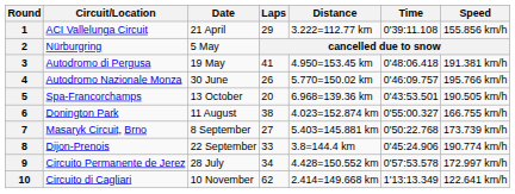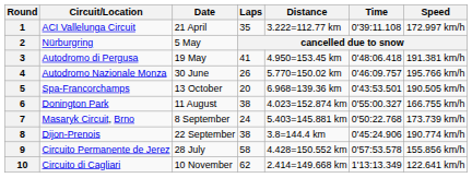 <table class="wikitable" style="font-size: 85%;">
 <tr>
 <th>Round</th>
 <th>Circuit/Location</th>
 <th>Date</th>
 <th>Laps</th>
 <th>Distance</th>
 <th>Time</th>
 <th>Speed</th>
 </tr>
 <tr>
 <th>1</th>
 <td> <a href='#'>ACI Vallelunga Circuit</a></td>
 <td>21 April</td>
-<td>29</td>
+<td>35</td>
 <td>3.222=112.77 km</td>
 <td>0'39:11.108</td>
-<td>155.856 km/h</td>
+<td>172.997 km/h</td>
 </tr>
 <tr>
 <th>2</th>
 <td> <a href='#'>Nürburgring</a></td>
 <td>5 May</td>
 <th colspan=4 align="center">cancelled due to snow</th>
 </tr>
 <tr>
 <th>3</th>
 <td> <a href='#'>Autodromo di Pergusa</a></td>
 <td>19 May</td>
 <td>41</td>
 <td>4.950=153.45 km</td>
 <td>0'48:06.418</td>
 <td>191.381 km/h</td>
 </tr>
 <tr>
 <th>4</th>
 <td> <a href='#'>Autodromo Nazionale Monza</a></td>
 <td>30 June</td>
 <td>26</td>
 <td>5.770=150.02 km</td>
 <td>0'46:09.757</td>
 <td>195.766 km/h</td>
 </tr>
 <tr>
 <th>5</th>
 <td> <a href='#'>Spa-Francorchamps</a></td>
 <td>13 October</td>
 <td>20</td>
 <td>6.968=139.36 km</td>
 <td>0'43:53.501</td>
 <td>190.505 km/h</td>
 </tr>
 <tr>
 <th>6</th>
 <td>  <a href='#'>Donington Park</a></td>
 <td>11 August</td>
 <td>38</td>
 <td>4.023=152.874 km</td>
 <td>0'55:00.327</td>
 <td>166.755 km/h</td>
 </tr>
 <tr>
 <th>7</th>
 <td> <a href='#'>Masaryk Circuit</a>, <a href='#'>Brno</a></td>
 <td>8 September</td>
-<td>27</td>
+<td>24</td>
 <td>5.403=145.881 km</td>
 <td>0'50:22.768</td>
 <td>173.739 km/h</td>
 </tr>
 <tr>
 <th>8</th>
 <td> <a href='#'>Dijon-Prenois</a></td>
 <td nowrap>22 September</td>
-<td>33</td>
+<td>38</td>
 <td>3.8=144.4 km</td>
 <td>0'45:24.906</td>
 <td>190.774 km/h</td>
 </tr>
 <tr>
 <th>9</th>
 <td nowrap> <a href='#'>Circuito Permanente de Jerez</a></td>
 <td>28 July</td>
-<td>34</td>
+<td>58</td>
 <td>4.428=150.552 km</td>
 <td>0'57:53.578</td>
-<td>172.997 km/h</td>
+<td>155.856 km/h</td>
 </tr>
 <tr>
 <th>10</th>
 <td> <a href='#'>Circuito di Cagliari</a></td>
 <td>10 November</td>
 <td>62</td>
 <td>2.414=149.668 km</td>
 <td>1'13:13.349</td>
 <td>122.641 km/h</td>
 </tr>
 </table>
